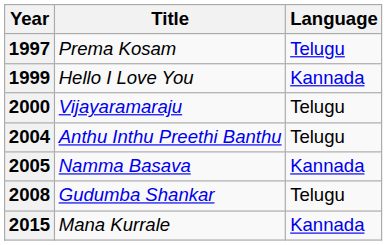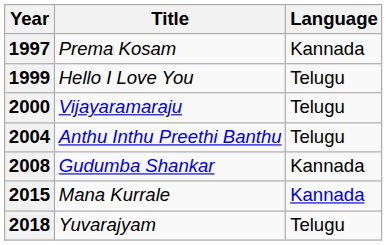 <table class="wikitable plainrowheaders sortable">
 <tr>
 <th scope="col">Year</th>
 <th scope="col">Title</th>
 <th scope="col">Language</th>
 </tr>
 <tr>
 <th scope="row">1997</th>
 <td><em>Prema Kosam</em></td>
-<td><a href='#'>Telugu</a></td>
+<td>Kannada</td>
 </tr>
 <tr>
 <th scope="row">1999</th>
 <td><em>Hello I Love You</em></td>
-<td><a href='#'>Kannada</a></td>
+<td>Telugu</td>
 </tr>
 <tr>
 <th scope="row">2000</th>
 <td><em><a href='#'>Vijayaramaraju</a></em></td>
 <td>Telugu</td>
 </tr>
 <tr>
 <th scope="row">2004</th>
 <td><em><a href='#'>Anthu Inthu Preethi Banthu</a></em></td>
 <td>Telugu</td>
 </tr>
 <tr>
-<th scope="row">2005</th>
-<td><em><a href='#'>Namma Basava</a></em></td>
-<td><a href='#'>Kannada</a></td>
-</tr>
-<tr>
 <th scope="row">2008</th>
 <td><em><a href='#'>Gudumba Shankar</a></em></td>
-<td>Telugu</td>
+<td>Kannada</td>
 </tr>
 <tr>
 <th scope="row">2015</th>
 <td><em>Mana Kurrale</em></td>
 <td><a href='#'>Kannada</a></td>
 </tr>
+<tr>
+<th scope="row">2018</th>
+<td><em>Yuvarajyam</em></td>
+<td>Telugu</td>
+</tr>
 </table>
